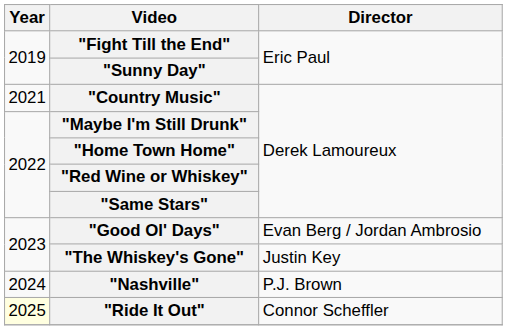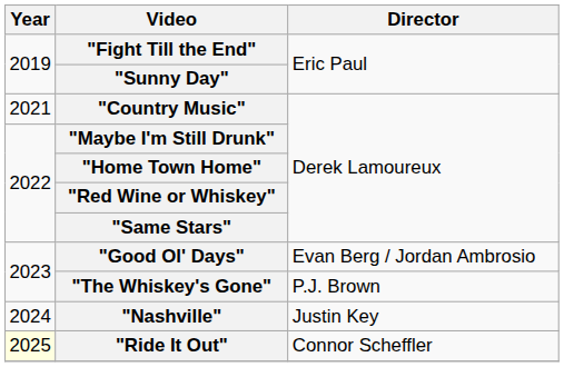 <table class="wikitable plainrowheaders">
 <tr>
 <th style="width:1em;">Year</th>
 <th style="width:12em;">Video</th>
 <th style="width:14em;">Director</th>
 </tr>
 <tr>
 <td rowspan="2">2019</td>
 <th scope="row">"Fight Till the End"</th>
 <td rowspan="2">Eric Paul</td>
 </tr>
 <tr>
 <th scope="row">"Sunny Day"</th>
 </tr>
 <tr>
 <td>2021</td>
 <th scope="row">"Country Music"</th>
 <td rowspan="5">Derek Lamoureux</td>
 </tr>
 <tr>
 <td rowspan="4">2022</td>
 <th scope="row">"Maybe I'm Still Drunk"</th>
 </tr>
 <tr>
 <th scope="row">"Home Town Home"</th>
 </tr>
 <tr>
 <th scope="row">"Red Wine or Whiskey"</th>
 </tr>
 <tr>
 <th scope="row">"Same Stars"</th>
 </tr>
 <tr>
 <td rowspan="2">2023</td>
 <th scope="row">"Good Ol' Days"</th>
 <td>Evan Berg / Jordan Ambrosio</td>
 </tr>
 <tr>
 <th scope="row">"The Whiskey's Gone"</th>
-<td>Justin Key</td>
+<td>P.J. Brown</td>
 </tr>
 <tr>
 <td>2024</td>
 <th scope="row">"Nashville"</th>
-<td>P.J. Brown</td>
+<td>Justin Key</td>
 </tr>
 <tr>
 <td style="background: lightyellow;">2025</td>
 <th scope="row">"Ride It Out"</th>
 <td>Connor Scheffler</td>
 </tr>
 <tr>
 </tr>
 </table>
